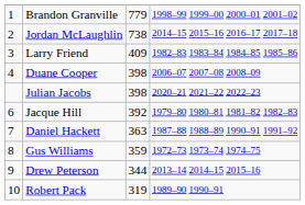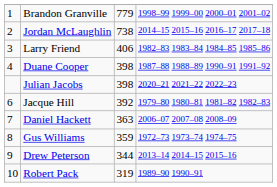 <table class="wikitable">
 <tr>
 </tr>
 <tr>
 <td>1</td>
 <td>Brandon Granville</td>
 <td>779</td>
 <td style="font-size:80%;"><a href='#'>1998–99</a> <a href='#'>1999–00</a> <a href='#'>2000–01</a> <a href='#'>2001–02</a></td>
 </tr>
 <tr>
 <td>2</td>
 <td><a href='#'>Jordan McLaughlin</a></td>
 <td>738</td>
 <td style="font-size:80%;"><a href='#'>2014–15</a> <a href='#'>2015–16</a> <a href='#'>2016–17</a> <a href='#'>2017–18</a></td>
 </tr>
 <tr>
 <td>3</td>
 <td>Larry Friend</td>
-<td>409</td>
+<td>406</td>
 <td style="font-size:80%;"><a href='#'>1982–83</a> <a href='#'>1983–84</a> <a href='#'>1984–85</a> <a href='#'>1985–86</a></td>
 </tr>
 <tr>
 <td>4</td>
 <td><a href='#'>Duane Cooper</a></td>
 <td>398</td>
-<td style="font-size:80%;"><a href='#'>2006–07</a> <a href='#'>2007–08</a> <a href='#'>2008–09</a></td>
+<td style="font-size:80%;"><a href='#'>1987–88</a> <a href='#'>1988–89</a> <a href='#'>1990–91</a> <a href='#'>1991–92</a></td>
 </tr>
 <tr>
 <td></td>
 <td><a href='#'>Julian Jacobs</a></td>
 <td>398</td>
 <td style="font-size:80%;"><a href='#'>2020–21</a> <a href='#'>2021–22</a> <a href='#'>2022–23</a></td>
 </tr>
 <tr>
 <td>6</td>
 <td>Jacque Hill</td>
 <td>392</td>
 <td style="font-size:80%;"><a href='#'>1979–80</a> <a href='#'>1980–81</a> <a href='#'>1981–82</a> <a href='#'>1982–83</a></td>
 </tr>
 <tr>
 <td>7</td>
 <td><a href='#'>Daniel Hackett</a></td>
 <td>363</td>
-<td style="font-size:80%;"><a href='#'>1987–88</a> <a href='#'>1988–89</a> <a href='#'>1990–91</a> <a href='#'>1991–92</a></td>
+<td style="font-size:80%;"><a href='#'>2006–07</a> <a href='#'>2007–08</a> <a href='#'>2008–09</a></td>
 </tr>
 <tr>
 <td>8</td>
 <td><a href='#'>Gus Williams</a></td>
 <td>359</td>
 <td style="font-size:80%;"><a href='#'>1972–73</a> <a href='#'>1973–74</a> <a href='#'>1974–75</a></td>
 </tr>
 <tr>
 <td>9</td>
 <td><a href='#'>Drew Peterson</a></td>
 <td>344</td>
 <td style="font-size:80%;"><a href='#'>2013–14</a> <a href='#'>2014–15</a> <a href='#'>2015–16</a></td>
 </tr>
 <tr>
 <td>10</td>
 <td><a href='#'>Robert Pack</a></td>
 <td>319</td>
 <td style="font-size:80%;"><a href='#'>1989–90</a> <a href='#'>1990–91</a></td>
 </tr>
 </table>
